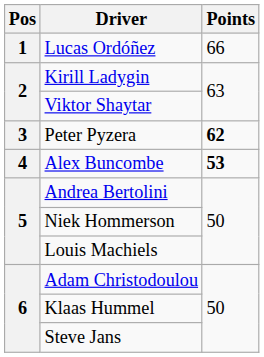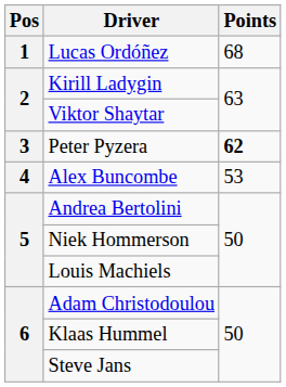 <table class="wikitable">
 <tr>
 <th>Pos</th>
 <th>Driver</th>
 <th>Points</th>
 </tr>
 <tr>
 <th>1</th>
 <td> <a href='#'>Lucas Ordóñez</a></td>
-<td>66</td>
+<td>68</td>
 </tr>
 <tr>
 <th rowspan=2>2</th>
 <td> <a href='#'>Kirill Ladygin</a></td>
 <td rowspan=2>63</td>
 </tr>
 <tr>
 <td> <a href='#'>Viktor Shaytar</a></td>
 </tr>
 <tr>
 <th>3</th>
 <td> Peter Pyzera</td>
 <td><strong>62</strong></td>
 </tr>
 <tr>
 <th>4</th>
 <td> <a href='#'>Alex Buncombe</a></td>
-<td><strong>53</strong></td>
+<td>53</td>
 </tr>
 <tr>
 <th rowspan=3>5</th>
 <td> <a href='#'>Andrea Bertolini</a></td>
 <td rowspan=3>50</td>
 </tr>
 <tr>
 <td> Niek Hommerson</td>
 </tr>
 <tr>
 <td> Louis Machiels</td>
 </tr>
 <tr>
 <th rowspan=3>6</th>
 <td> <a href='#'>Adam Christodoulou</a></td>
 <td rowspan=3>50</td>
 </tr>
 <tr>
 <td> Klaas Hummel</td>
 </tr>
 <tr>
 <td> Steve Jans</td>
 </tr>
 </table>
